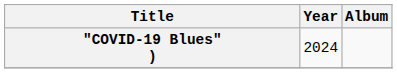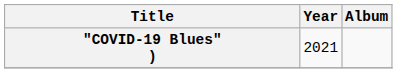 <table class="wikitable plainrowheaders" style="text-align:center;">
 <tr>
 <th style="width:20em;">Title</th>
 <th style="width:1em;">Year</th>
 <th>Album</th>
 </tr>
 <tr>
 <th scope="row">"COVID-19 Blues"<br>)</th>
-<td>2024</td>
+<td>2021</td>
 <td></td>
 </tr>
 <tr>
 </tr>
 </table>
